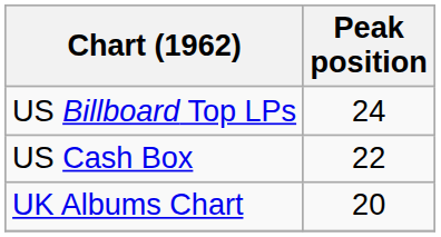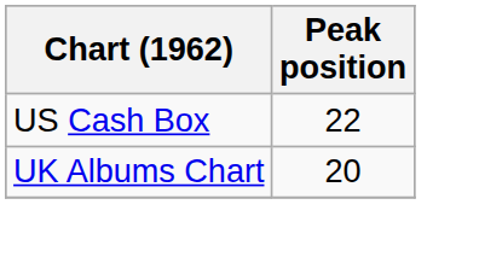 <table class="wikitable">
 <tr>
 <th>Chart (1962)</th>
 <th>Peak<br>position</th>
-</tr>
-<tr>
-<td>US <a href='#'><em>Billboard</em> Top LPs</a></td>
-<td align="center">24</td>
 </tr>
 <tr>
 <td>US <a href='#'>Cash Box</a></td>
 <td align="center">22</td>
 </tr>
 <tr>
 <td><a href='#'>UK Albums Chart</a></td>
 <td align="center">20</td>
 </tr>
 <tr>
 </tr>
 </table>
